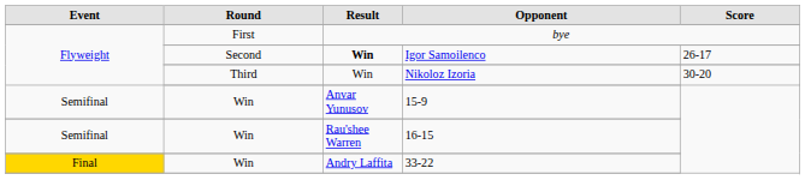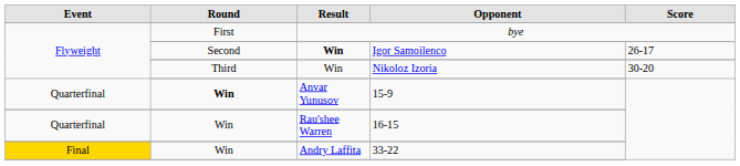 <table style='font-size: 85%; text-align: left;' class='wikitable' width='45%'>
 <tr>
 <th style='border-style: none none solid solid; background: #e3e3e3; width: 20%'><strong>Event</strong></th>
 <th style='border-style: none none solid solid; background: #e3e3e3; width: 20%'><strong>Round</strong></th>
 <th style='border-style: none none solid solid; background: #e3e3e3; width: 10%'><strong>Result</strong></th>
 <th style='border-style: none none solid solid; background: #e3e3e3; width: 35%'><strong>Opponent</strong></th>
 <th style='border-style: none none solid solid; background: #e3e3e3; width: 15%'><strong>Score</strong></th>
 </tr>
 <tr>
 </tr>
 <tr align=center>
 <td rowspan="6" style="text-align:center;"><a href='#'>Flyweight</a></td>
 <td align='center'>First</td>
 <td colspan="3" style="text-align:center;"><em>bye</em></td>
 </tr>
 <tr>
 </tr>
 <tr align=center>
 <td align='center'>Second</td>
 <td><strong>Win</strong></td>
 <td align='left'> <a href='#'>Igor Samoilenco</a></td>
 <td align='left'>26-17</td>
 </tr>
 <tr>
 </tr>
 <tr align=center>
 <td align='center'>Third</td>
 <td>Win</td>
 <td align='left'> <a href='#'>Nikoloz Izoria</a></td>
 <td align='left'>30-20</td>
 </tr>
 <tr>
 </tr>
 <tr align=center>
-<td align='center'>Semifinal</td>
-<td>Win</td>
+<td align='center'>Quarterfinal</td>
+<td><strong>Win</strong></td>
 <td align='left'> <a href='#'>Anvar Yunusov</a></td>
 <td align='left'>15-9</td>
 </tr>
 <tr>
 </tr>
 <tr align=center>
-<td align='center'>Semifinal</td>
+<td align='center'>Quarterfinal</td>
 <td>Win</td>
 <td align='left'> <a href='#'>Rau'shee Warren</a></td>
 <td align='left'>16-15</td>
 </tr>
 <tr>
 </tr>
 <tr align=center>
 <td align='center'; bgcolor="gold">Final</td>
 <td>Win</td>
 <td align='left'> <a href='#'>Andry Laffita</a></td>
 <td align='left'>33-22</td>
 </tr>
 <tr>
 </tr>
 </table>
